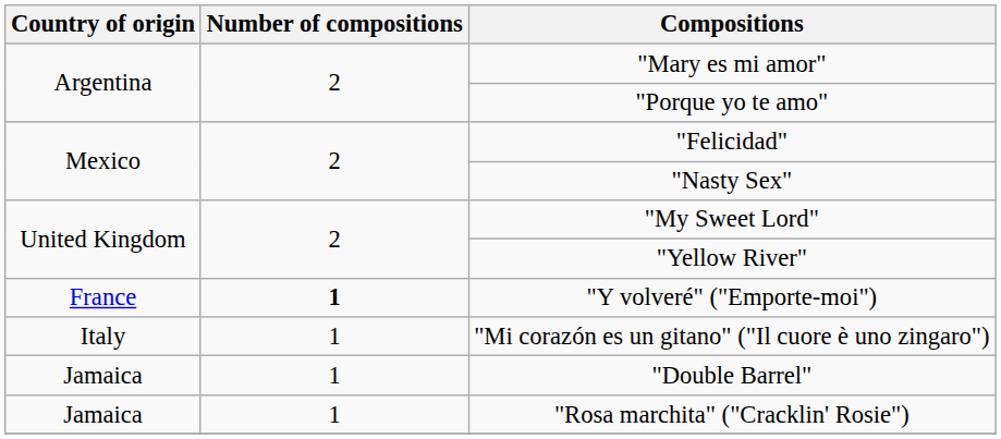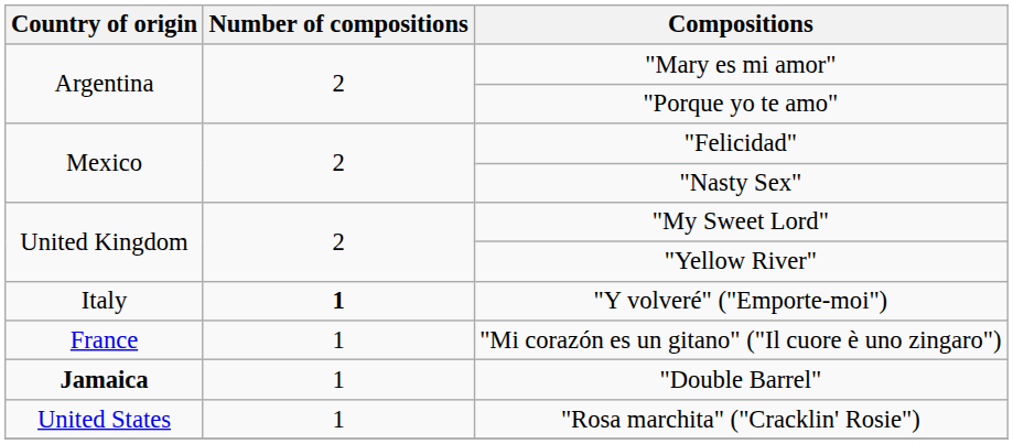 <table class="wikitable">
 <tr>
 <th>Country of origin</th>
 <th>Number of compositions</th>
 <th>Compositions</th>
 </tr>
 <tr>
 <td align="center" rowspan="2">Argentina</td>
 <td align="center" rowspan="2">2</td>
 <td align="center">"Mary es mi amor"</td>
 </tr>
 <tr>
 <td align="center">"Porque yo te amo"</td>
 </tr>
 <tr>
 <td align="center" rowspan="2">Mexico</td>
 <td align="center" rowspan="2">2</td>
 <td align="center">"Felicidad"</td>
 </tr>
 <tr>
 <td align="center">"Nasty Sex"</td>
 </tr>
 <tr>
 <td align="center" rowspan="2">United Kingdom</td>
 <td align="center" rowspan="2">2</td>
 <td align="center">"My Sweet Lord"</td>
 </tr>
 <tr>
 <td align="center">"Yellow River"</td>
 </tr>
 <tr>
-<td align="center" rowspan="1"><a href='#'>France</a></td>
+<td align="center" rowspan="1">Italy</td>
 <td align="center" rowspan="1"><strong>1</strong></td>
 <td align="center">"Y volveré" ("Emporte-moi")</td>
 </tr>
 <tr>
-<td align="center" rowspan="1">Italy</td>
+<td align="center" rowspan="1"><a href='#'>France</a></td>
 <td align="center" rowspan="1">1</td>
 <td align="center">"Mi corazón es un gitano" ("Il cuore è uno zingaro")</td>
 </tr>
 <tr>
-<td align="center" rowspan="1">Jamaica</td>
+<td align="center" rowspan="1"><strong>Jamaica</strong></td>
 <td align="center" rowspan="1">1</td>
 <td align="center">"Double Barrel"</td>
 </tr>
 <tr>
-<td align="center" rowspan="1">Jamaica</td>
+<td align="center" rowspan="1"><a href='#'>United States</a></td>
 <td align="center" rowspan="1">1</td>
 <td align="center">"Rosa marchita" ("Cracklin' Rosie")</td>
 </tr>
 <tr>
 </tr>
 </table>
